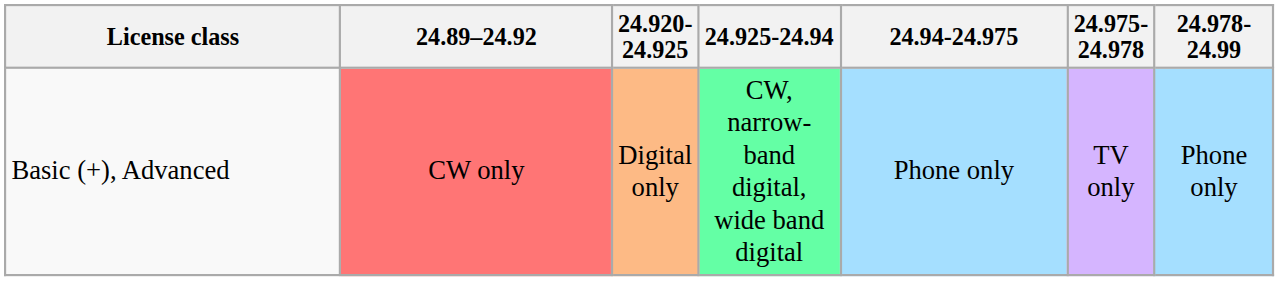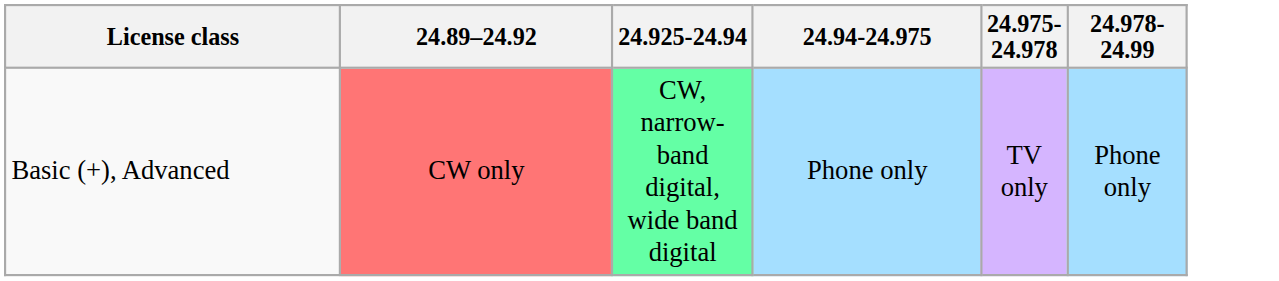 <table class="wikitable" style="font-size:70%">
 <tr>
 <th style="width: 150px;">License class</th>
 <th style="width: 120px;">24.89–24.92</th>
-<th style="width:  20px;">24.920-24.925</th>
 <th style="width:  60px;">24.925-24.94</th>
 <th style="width: 100px;">24.94-24.975</th>
 <th style="width:  20px;">24.975-24.978</th>
 <th style="width:  50px;">24.978-24.99</th>
 </tr>
 <tr style="font-size:110%">
 <td>Basic (+), Advanced</td>
 <td style="background-color: #FF7575; text-align:center;">CW only</td>
-<td style="background-color: #FDBA85; text-align:center;">Digital only</td>
 <td style="background-color: #64FFA5; text-align:center;">CW, narrow-band digital, wide band digital</td>
 <td style="background-color: #A5DFFF; text-align:center;">Phone only</td>
 <td style="background-color: #D5B5FF; text-align:center;">TV only</td>
 <td style="background-color: #A5DFFF; text-align:center;">Phone only</td>
 </tr>
 </table>
